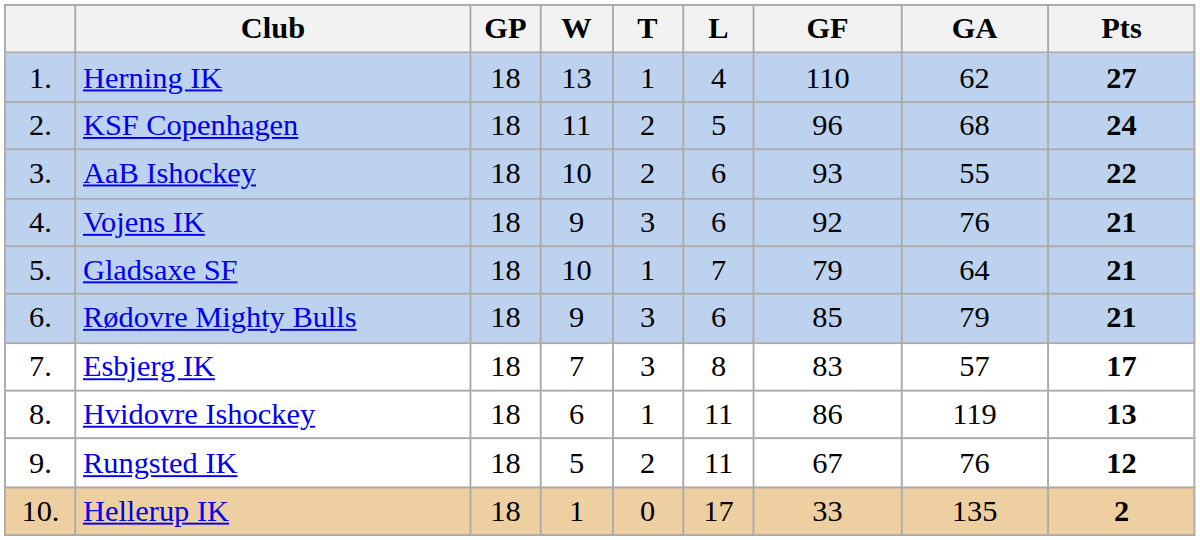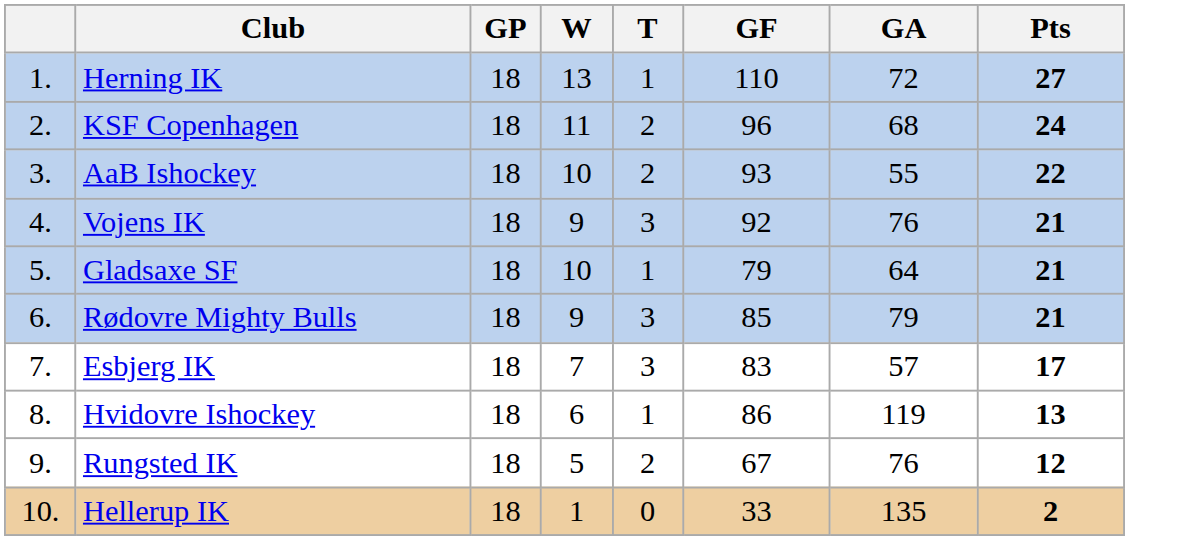 <table class="wikitable">
 <tr>
 <th width="30"></th>
 <th width="200">Club</th>
 <th width="30">GP</th>
 <th width="30">W</th>
 <th width="30">T</th>
-<th width="30">L</th>
 <th width="70">GF</th>
 <th width="70">GA</th>
 <th width="70">Pts</th>
 </tr>
 <tr bgcolor="#BCD2EE" align="center">
 <td>1.</td>
 <td align="left"><a href='#'>Herning IK</a></td>
 <td>18</td>
 <td>13</td>
 <td>1</td>
-<td>4</td>
 <td>110</td>
-<td>62</td>
+<td>72</td>
 <td><strong>27</strong></td>
 </tr>
 <tr bgcolor="#BCD2EE" align="center">
 <td>2.</td>
 <td align="left"><a href='#'>KSF Copenhagen</a></td>
 <td>18</td>
 <td>11</td>
 <td>2</td>
-<td>5</td>
 <td>96</td>
 <td>68</td>
 <td><strong>24</strong></td>
 </tr>
 <tr bgcolor="#BCD2EE" align="center">
 <td>3.</td>
 <td align="left"><a href='#'>AaB Ishockey</a></td>
 <td>18</td>
 <td>10</td>
 <td>2</td>
-<td>6</td>
 <td>93</td>
 <td>55</td>
 <td><strong>22</strong></td>
 </tr>
 <tr bgcolor="#BCD2EE" align="center">
 <td>4.</td>
 <td align="left"><a href='#'>Vojens IK</a></td>
 <td>18</td>
 <td>9</td>
 <td>3</td>
-<td>6</td>
 <td>92</td>
 <td>76</td>
 <td><strong>21</strong></td>
 </tr>
 <tr bgcolor="#BCD2EE" align="center">
 <td>5.</td>
 <td align="left"><a href='#'>Gladsaxe SF</a></td>
 <td>18</td>
 <td>10</td>
 <td>1</td>
-<td>7</td>
 <td>79</td>
 <td>64</td>
 <td><strong>21</strong></td>
 </tr>
 <tr bgcolor="#BCD2EE" align="center">
 <td>6.</td>
 <td align="left"><a href='#'>Rødovre Mighty Bulls</a></td>
 <td>18</td>
 <td>9</td>
 <td>3</td>
-<td>6</td>
 <td>85</td>
 <td>79</td>
 <td><strong>21</strong></td>
 </tr>
 <tr bgcolor="#FFFFFF" align="center">
 <td>7.</td>
 <td align="left"><a href='#'>Esbjerg IK</a></td>
 <td>18</td>
 <td>7</td>
 <td>3</td>
-<td>8</td>
 <td>83</td>
 <td>57</td>
 <td><strong>17</strong></td>
 </tr>
 <tr bgcolor="#FFFFFF" align="center">
 <td>8.</td>
 <td align="left"><a href='#'>Hvidovre Ishockey</a></td>
 <td>18</td>
 <td>6</td>
 <td>1</td>
-<td>11</td>
 <td>86</td>
 <td>119</td>
 <td><strong>13</strong></td>
 </tr>
 <tr bgcolor="#FFFFFF" align="center">
 <td>9.</td>
 <td align="left"><a href='#'>Rungsted IK</a></td>
 <td>18</td>
 <td>5</td>
 <td>2</td>
-<td>11</td>
 <td>67</td>
 <td>76</td>
 <td><strong>12</strong></td>
 </tr>
 <tr bgcolor="#EECFA1" align="center">
 <td>10.</td>
 <td align="left"><a href='#'>Hellerup IK</a></td>
 <td>18</td>
 <td>1</td>
 <td>0</td>
-<td>17</td>
 <td>33</td>
 <td>135</td>
 <td><strong>2</strong></td>
 </tr>
 </table>
